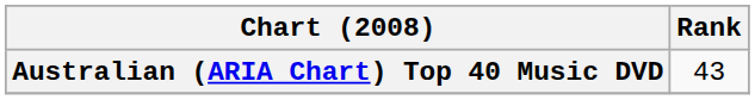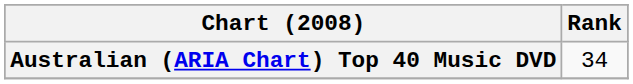 <table class="wikitable sortable plainrowheaders" style="text-align:center">
 <tr>
 <th scope="col">Chart (2008)</th>
 <th scope="col">Rank</th>
 </tr>
 <tr>
 <th scope="row">Australian (<a href='#'>ARIA Chart</a>) Top 40 Music DVD</th>
-<td>43</td>
+<td>34</td>
 </tr>
 <tr>
 </tr>
 </table>
